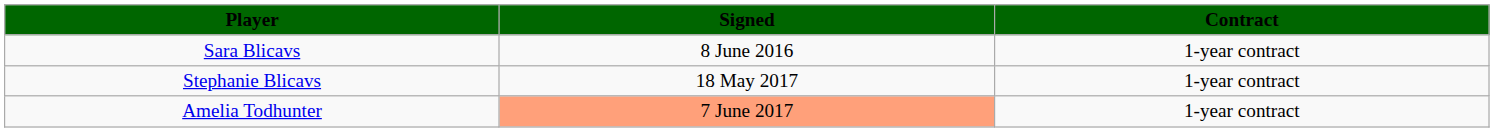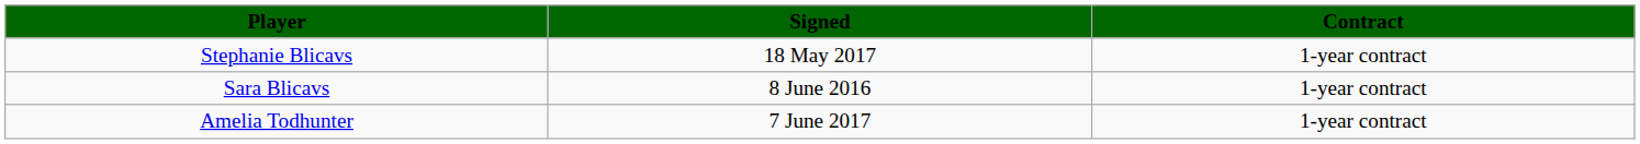 <table class="wikitable sortable sortable">
 <tr>
 <th style="background: #006600" width="10%"><span>Player</span></th>
 <th style="background: #006600" width="10%"><span>Signed</span></th>
 <th style="background: #006600" width="10%"><span>Contract</span></th>
 </tr>
 <tr style="text-align: center">
+<td><a href='#'>Stephanie Blicavs</a></td>
+<td>18 May 2017</td>
+<td>1-year contract</td>
+</tr>
+<tr style="text-align: center">
 <td><a href='#'>Sara Blicavs</a></td>
 <td>8 June 2016</td>
 <td>1-year contract</td>
 </tr>
 <tr style="text-align: center">
-<td><a href='#'>Stephanie Blicavs</a></td>
-<td>18 May 2017</td>
-<td>1-year contract</td>
-</tr>
-<tr style="text-align: center">
 <td><a href='#'>Amelia Todhunter</a></td>
-<td style="background: lightsalmon;">7 June 2017</td>
+<td>7 June 2017</td>
 <td>1-year contract</td>
 </tr>
 </table>
